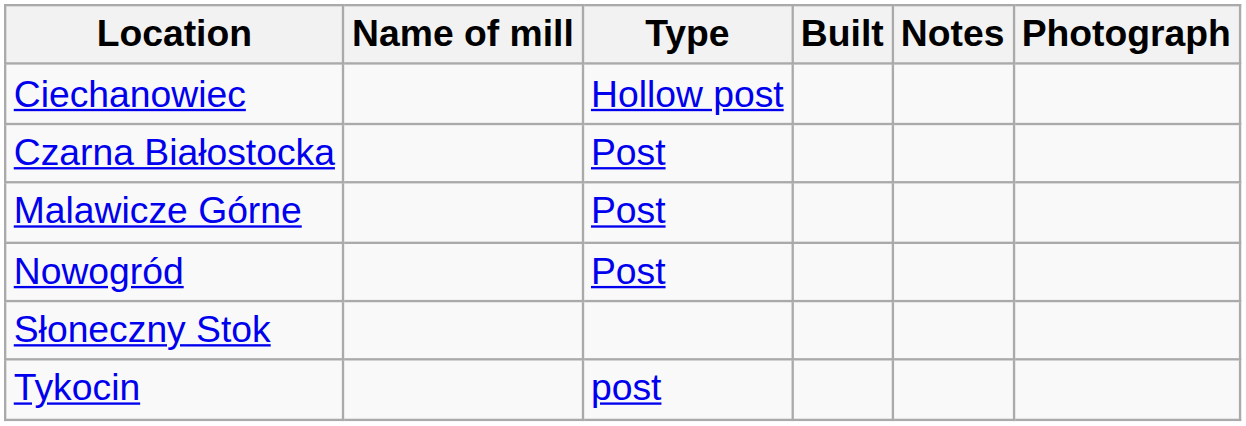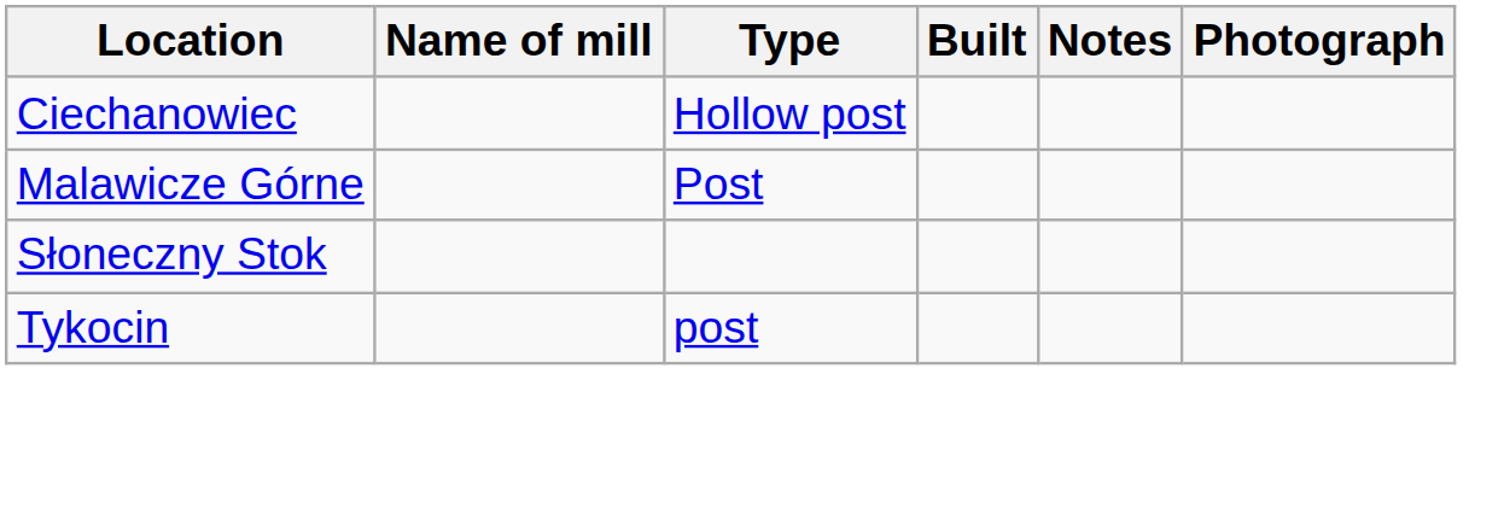 <table class="wikitable">
 <tr>
 <th>Location</th>
 <th>Name of mill</th>
 <th>Type</th>
 <th>Built</th>
 <th>Notes</th>
 <th>Photograph</th>
 </tr>
 <tr>
 <td><a href='#'>Ciechanowiec</a></td>
 <td></td>
 <td><a href='#'>Hollow post</a></td>
 <td></td>
 <td></td>
 <td></td>
 </tr>
 <tr>
-<td><a href='#'>Czarna Białostocka</a></td>
-<td></td>
-<td><a href='#'>Post</a></td>
-<td></td>
-<td></td>
-<td></td>
-</tr>
-<tr>
 <td><a href='#'>Malawicze Górne</a></td>
-<td></td>
-<td><a href='#'>Post</a></td>
-<td></td>
-<td></td>
-<td></td>
-</tr>
-<tr>
-<td><a href='#'>Nowogród</a></td>
 <td></td>
 <td><a href='#'>Post</a></td>
 <td></td>
 <td></td>
 <td></td>
 </tr>
 <tr>
 <td><a href='#'>Słoneczny Stok</a></td>
 <td></td>
 <td></td>
 <td></td>
 <td></td>
 <td></td>
 </tr>
 <tr>
 <td><a href='#'>Tykocin</a></td>
 <td></td>
 <td><a href='#'>post</a></td>
 <td></td>
 <td></td>
 <td></td>
 </tr>
 </table>
